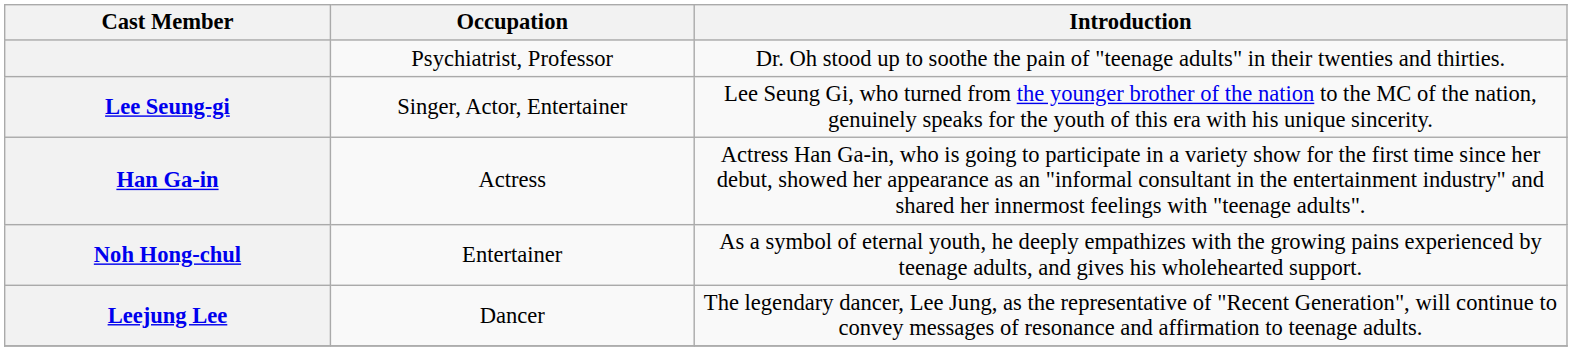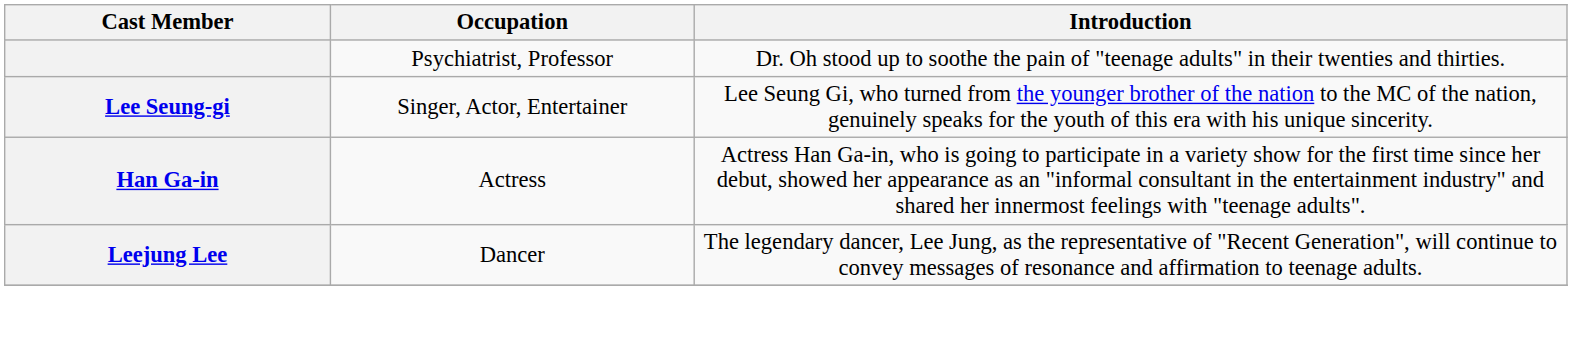 <table class="wikitable" style="text-align:center" width="70%">
 <tr>
 <th width="70">Cast Member </th>
 <th width="70">Occupation</th>
 <th width="200">Introduction</th>
 </tr>
 <tr>
 <th></th>
 <td>Psychiatrist, Professor</td>
 <td>Dr. Oh stood up to soothe the pain of "teenage adults" in their twenties and thirties.</td>
 </tr>
 <tr>
 <th><a href='#'>Lee Seung-gi</a></th>
 <td>Singer, Actor, Entertainer</td>
 <td>Lee Seung Gi, who turned from <a href='#'>the younger brother of the nation</a> to the MC of the nation, genuinely speaks for the youth of this era with his unique sincerity.</td>
 </tr>
 <tr>
 <th><a href='#'>Han Ga-in</a></th>
 <td>Actress</td>
 <td>Actress Han Ga-in, who is going to participate in a variety show for the first time since her debut, showed her appearance as an "informal consultant in the entertainment industry" and shared her innermost feelings with "teenage adults".</td>
 </tr>
 <tr>
-<th><a href='#'>Noh Hong-chul</a></th>
-<td>Entertainer</td>
-<td>As a symbol of eternal youth, he deeply empathizes with the growing pains experienced by teenage adults, and gives his wholehearted support.</td>
-</tr>
-<tr>
 <th><a href='#'>Leejung Lee</a></th>
 <td>Dancer</td>
 <td>The legendary dancer, Lee Jung, as the representative of "Recent Generation", will continue to convey messages of resonance and affirmation to teenage adults.</td>
 </tr>
 <tr>
 </tr>
 </table>
